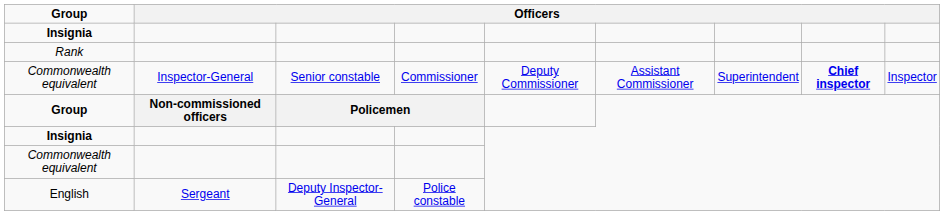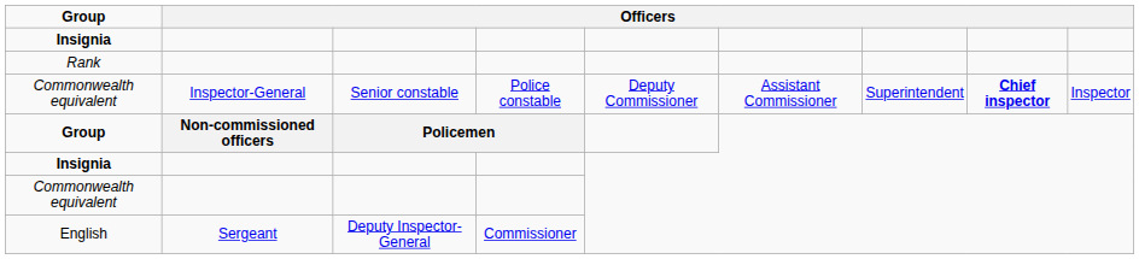 <table class="wikitable" style="text-align:center">
 <tr>
 <td><strong>Group</strong></td>
 <th colspan=9>Officers</th>
 </tr>
 <tr>
 <td><strong>Insignia</strong></td>
 <td></td>
 <td></td>
 <td></td>
 <td></td>
 <td></td>
 <td></td>
 <td></td>
 <td></td>
 </tr>
 <tr>
 <td><em>Rank</em></td>
 <td><br></td>
 <td><br></td>
 <td><br></td>
 <td><br></td>
 <td><br></td>
 <td><br></td>
 <td><br></td>
 <td><br></td>
 </tr>
 <tr>
 <td><em>Commonwealth equivalent</em></td>
 <td><a href='#'>Inspector-General</a></td>
 <td><a href='#'>Senior constable</a></td>
-<td><a href='#'>Commissioner</a></td>
+<td><a href='#'>Police constable</a></td>
 <td><a href='#'>Deputy Commissioner</a></td>
 <td><a href='#'>Assistant Commissioner</a></td>
 <td><a href='#'>Superintendent</a></td>
 <td><strong><a href='#'>Chief inspector</a></strong></td>
 <td><a href='#'>Inspector</a></td>
 </tr>
 <tr>
 <td><strong>Group</strong></td>
 <th colspan=1>Non-commissioned officers</th>
 <th colspan=2>Policemen</th>
 <td></td>
 </tr>
 <tr>
 <td><strong>Insignia</strong></td>
 <td></td>
 <td></td>
 <td></td>
 </tr>
 <tr>
 <td><em>Commonwealth equivalent</em></td>
 <td><br></td>
 <td><br></td>
 <td><br></td>
 </tr>
 <tr>
 <td>English</td>
 <td><a href='#'>Sergeant</a></td>
 <td><a href='#'>Deputy Inspector-General</a></td>
-<td><a href='#'>Police constable</a></td>
+<td><a href='#'>Commissioner</a></td>
 </tr>
 </table>
